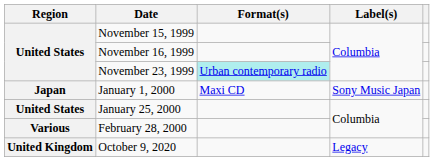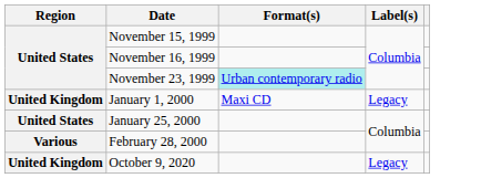 <table class="wikitable plainrowheaders">
 <tr>
 <th scope="col">Region</th>
 <th scope="col">Date</th>
 <th scope="col">Format(s)</th>
 <th scope="col">Label(s)</th>
 <th scope="col"></th>
 </tr>
 <tr>
 <th scope="row" rowspan="3">United States</th>
 <td>November 15, 1999</td>
 <td></td>
 <td rowspan="3"><a href='#'>Columbia</a></td>
 <td align="center"></td>
 </tr>
 <tr>
 <td>November 16, 1999</td>
 <td></td>
 <td align="center"></td>
 </tr>
 <tr>
 <td>November 23, 1999</td>
 <td style="background: paleturquoise;"><a href='#'>Urban contemporary radio</a></td>
 <td align="center"></td>
 </tr>
 <tr>
-<th scope="row">Japan</th>
+<th scope="row">United Kingdom</th>
 <td>January 1, 2000</td>
 <td><a href='#'>Maxi CD</a></td>
-<td><a href='#'>Sony Music Japan</a></td>
+<td><a href='#'>Legacy</a></td>
 <td></td>
 </tr>
 <tr>
 <th scope="row">United States</th>
 <td>January 25, 2000</td>
 <td></td>
 <td rowspan="2">Columbia</td>
 <td align="center"></td>
 </tr>
 <tr>
 <th scope="row">Various</th>
 <td>February 28, 2000</td>
 <td></td>
 <td align="center"></td>
 </tr>
 <tr>
 <th scope="row">United Kingdom</th>
 <td>October 9, 2020</td>
 <td></td>
 <td><a href='#'>Legacy</a></td>
 <td></td>
 </tr>
 </table>
